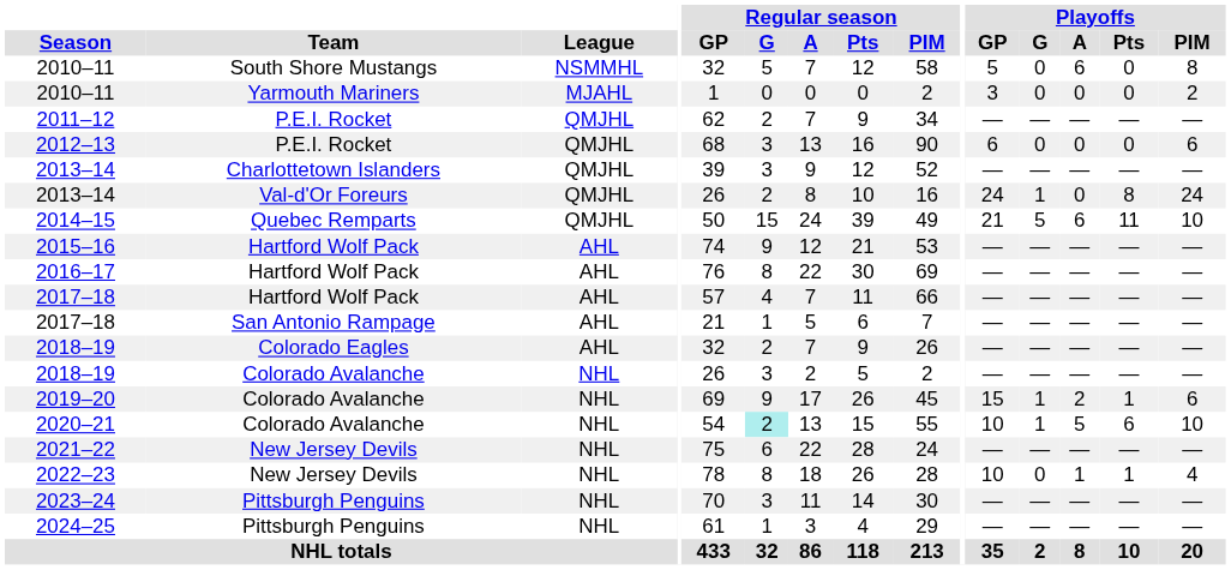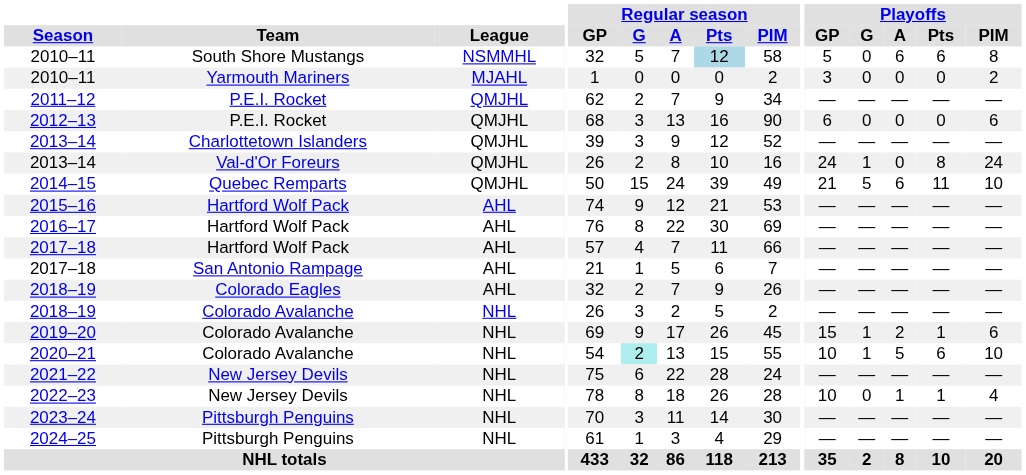 <table border="0" cellpadding="1" cellspacing="0" style="text-align:center; width:60em;">
 <tr bgcolor="#e0e0e0">
 <th colspan="3" bgcolor="#ffffff"></th>
 <th rowspan="99" bgcolor="#ffffff"></th>
 <th colspan="5"><a href='#'>Regular season</a></th>
 <th rowspan="99" bgcolor="#ffffff"></th>
 <th colspan="5"><a href='#'>Playoffs</a></th>
 </tr>
 <tr bgcolor="#e0e0e0">
 <th><a href='#'>Season</a></th>
 <th>Team</th>
 <th>League</th>
 <th>GP</th>
 <th><a href='#'>G</a></th>
 <th><a href='#'>A</a></th>
 <th><a href='#'>Pts</a></th>
 <th><a href='#'>PIM</a></th>
 <th>GP</th>
 <th>G</th>
 <th>A</th>
 <th>Pts</th>
 <th>PIM</th>
 </tr>
 <tr>
 <td>2010–11</td>
 <td>South Shore Mustangs</td>
 <td><a href='#'>NSMMHL</a></td>
 <td>32</td>
 <td>5</td>
 <td>7</td>
-<td>12</td>
+<td style="background: lightblue;">12</td>
 <td>58</td>
 <td>5</td>
 <td>0</td>
 <td>6</td>
-<td>0</td>
+<td>6</td>
 <td>8</td>
 </tr>
 <tr bgcolor="#f0f0f0">
 <td>2010–11</td>
 <td><a href='#'>Yarmouth Mariners</a></td>
 <td><a href='#'>MJAHL</a></td>
 <td>1</td>
 <td>0</td>
 <td>0</td>
 <td>0</td>
 <td>2</td>
 <td>3</td>
 <td>0</td>
 <td>0</td>
 <td>0</td>
 <td>2</td>
 </tr>
 <tr>
 <td><a href='#'>2011–12</a></td>
 <td><a href='#'>P.E.I. Rocket</a></td>
 <td><a href='#'>QMJHL</a></td>
 <td>62</td>
 <td>2</td>
 <td>7</td>
 <td>9</td>
 <td>34</td>
 <td>—</td>
 <td>—</td>
 <td>—</td>
 <td>—</td>
 <td>—</td>
 </tr>
 <tr bgcolor="#f0f0f0">
 <td><a href='#'>2012–13</a></td>
 <td>P.E.I. Rocket</td>
 <td>QMJHL</td>
 <td>68</td>
 <td>3</td>
 <td>13</td>
 <td>16</td>
 <td>90</td>
 <td>6</td>
 <td>0</td>
 <td>0</td>
 <td>0</td>
 <td>6</td>
 </tr>
 <tr>
 <td><a href='#'>2013–14</a></td>
 <td><a href='#'>Charlottetown Islanders</a></td>
 <td>QMJHL</td>
 <td>39</td>
 <td>3</td>
 <td>9</td>
 <td>12</td>
 <td>52</td>
 <td>—</td>
 <td>—</td>
 <td>—</td>
 <td>—</td>
 <td>—</td>
 </tr>
 <tr bgcolor="#f0f0f0">
 <td>2013–14</td>
 <td><a href='#'>Val-d'Or Foreurs</a></td>
 <td>QMJHL</td>
 <td>26</td>
 <td>2</td>
 <td>8</td>
 <td>10</td>
 <td>16</td>
 <td>24</td>
 <td>1</td>
 <td>0</td>
 <td>8</td>
 <td>24</td>
 </tr>
 <tr>
 <td><a href='#'>2014–15</a></td>
 <td><a href='#'>Quebec Remparts</a></td>
 <td>QMJHL</td>
 <td>50</td>
 <td>15</td>
 <td>24</td>
 <td>39</td>
 <td>49</td>
 <td>21</td>
 <td>5</td>
 <td>6</td>
 <td>11</td>
 <td>10</td>
 </tr>
 <tr bgcolor="#f0f0f0">
 <td><a href='#'>2015–16</a></td>
 <td><a href='#'>Hartford Wolf Pack</a></td>
 <td><a href='#'>AHL</a></td>
 <td>74</td>
 <td>9</td>
 <td>12</td>
 <td>21</td>
 <td>53</td>
 <td>—</td>
 <td>—</td>
 <td>—</td>
 <td>—</td>
 <td>—</td>
 </tr>
 <tr>
 <td><a href='#'>2016–17</a></td>
 <td>Hartford Wolf Pack</td>
 <td>AHL</td>
 <td>76</td>
 <td>8</td>
 <td>22</td>
 <td>30</td>
 <td>69</td>
 <td>—</td>
 <td>—</td>
 <td>—</td>
 <td>—</td>
 <td>—</td>
 </tr>
 <tr bgcolor="#f0f0f0">
 <td><a href='#'>2017–18</a></td>
 <td>Hartford Wolf Pack</td>
 <td>AHL</td>
 <td>57</td>
 <td>4</td>
 <td>7</td>
 <td>11</td>
 <td>66</td>
 <td>—</td>
 <td>—</td>
 <td>—</td>
 <td>—</td>
 <td>—</td>
 </tr>
 <tr>
 <td>2017–18</td>
 <td><a href='#'>San Antonio Rampage</a></td>
 <td>AHL</td>
 <td>21</td>
 <td>1</td>
 <td>5</td>
 <td>6</td>
 <td>7</td>
 <td>—</td>
 <td>—</td>
 <td>—</td>
 <td>—</td>
 <td>—</td>
 </tr>
 <tr bgcolor="#f0f0f0">
 <td><a href='#'>2018–19</a></td>
 <td><a href='#'>Colorado Eagles</a></td>
 <td>AHL</td>
 <td>32</td>
 <td>2</td>
 <td>7</td>
 <td>9</td>
 <td>26</td>
 <td>—</td>
 <td>—</td>
 <td>—</td>
 <td>—</td>
 <td>—</td>
 </tr>
 <tr>
 <td><a href='#'>2018–19</a></td>
 <td><a href='#'>Colorado Avalanche</a></td>
 <td><a href='#'>NHL</a></td>
 <td>26</td>
 <td>3</td>
 <td>2</td>
 <td>5</td>
 <td>2</td>
 <td>—</td>
 <td>—</td>
 <td>—</td>
 <td>—</td>
 <td>—</td>
 </tr>
 <tr bgcolor="#f0f0f0">
 <td><a href='#'>2019–20</a></td>
 <td>Colorado Avalanche</td>
 <td>NHL</td>
 <td>69</td>
 <td>9</td>
 <td>17</td>
 <td>26</td>
 <td>45</td>
 <td>15</td>
 <td>1</td>
 <td>2</td>
 <td>1</td>
 <td>6</td>
 </tr>
 <tr>
 <td><a href='#'>2020–21</a></td>
 <td>Colorado Avalanche</td>
 <td>NHL</td>
 <td>54</td>
 <td style="background: paleturquoise;">2</td>
 <td>13</td>
 <td>15</td>
 <td>55</td>
 <td>10</td>
 <td>1</td>
 <td>5</td>
 <td>6</td>
 <td>10</td>
 </tr>
 <tr bgcolor="#f0f0f0">
 <td><a href='#'>2021–22</a></td>
 <td><a href='#'>New Jersey Devils</a></td>
 <td>NHL</td>
 <td>75</td>
 <td>6</td>
 <td>22</td>
 <td>28</td>
 <td>24</td>
 <td>—</td>
 <td>—</td>
 <td>—</td>
 <td>—</td>
 <td>—</td>
 </tr>
 <tr>
 <td><a href='#'>2022–23</a></td>
 <td>New Jersey Devils</td>
 <td>NHL</td>
 <td>78</td>
 <td>8</td>
 <td>18</td>
 <td>26</td>
 <td>28</td>
 <td>10</td>
 <td>0</td>
 <td>1</td>
 <td>1</td>
 <td>4</td>
 </tr>
 <tr bgcolor="#f0f0f0">
 <td><a href='#'>2023–24</a></td>
 <td><a href='#'>Pittsburgh Penguins</a></td>
 <td>NHL</td>
 <td>70</td>
 <td>3</td>
 <td>11</td>
 <td>14</td>
 <td>30</td>
 <td>—</td>
 <td>—</td>
 <td>—</td>
 <td>—</td>
 <td>—</td>
 </tr>
 <tr>
 <td><a href='#'>2024–25</a></td>
 <td>Pittsburgh Penguins</td>
 <td>NHL</td>
 <td>61</td>
 <td>1</td>
 <td>3</td>
 <td>4</td>
 <td>29</td>
 <td>—</td>
 <td>—</td>
 <td>—</td>
 <td>—</td>
 <td>—</td>
 </tr>
 <tr bgcolor="#e0e0e0">
 <th colspan="3">NHL totals</th>
 <th>433</th>
 <th>32</th>
 <th>86</th>
 <th>118</th>
 <th>213</th>
 <th>35</th>
 <th>2</th>
 <th>8</th>
 <th>10</th>
 <th>20</th>
 </tr>
 </table>
